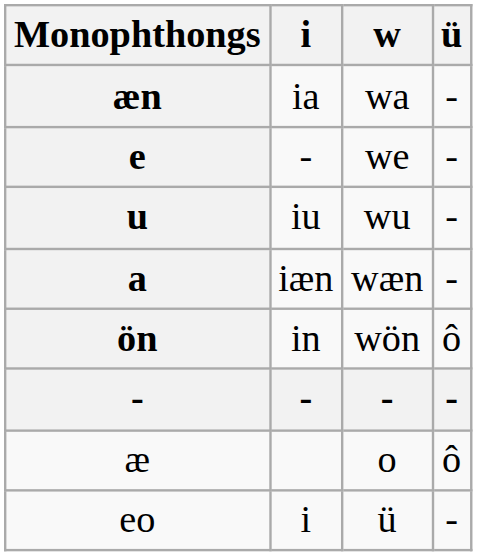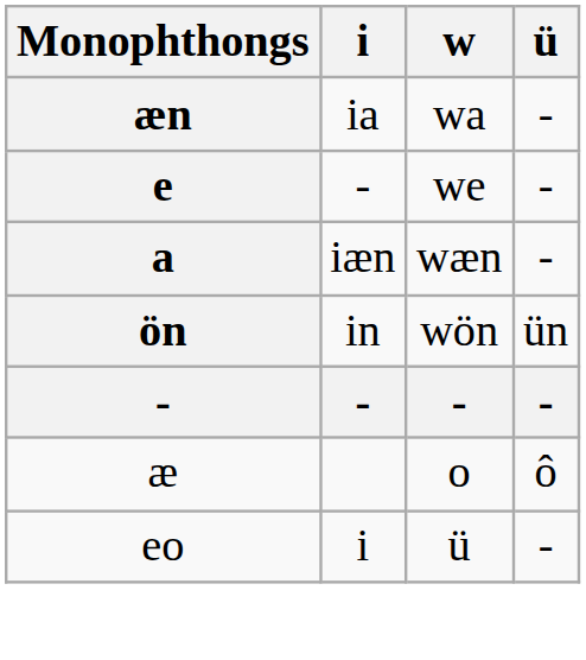 <table class="wikitable" style="text-align: center">
 <tr>
 <th>Monophthongs</th>
 <th>i</th>
 <th>w</th>
 <th>ü</th>
 </tr>
 <tr>
 <th>æn </th>
 <td>ia </td>
 <td>wa </td>
 <td>-</td>
 </tr>
 <tr>
 <th>e </th>
 <td>-</td>
 <td>we </td>
 <td>-</td>
 </tr>
 <tr>
-<th>u </th>
-<td>iu </td>
-<td>wu </td>
-<td>-</td>
-</tr>
-<tr>
 <th>a </th>
 <td>iæn </td>
 <td>wæn </td>
 <td>-</td>
 </tr>
 <tr>
 <th>ön </th>
 <td>in </td>
 <td>wön </td>
-<td>ô </td>
+<td>ün </td>
 </tr>
 <tr>
 <th>-</th>
 <th>-</th>
 <th>-</th>
 <th>-</th>
 </tr>
 <tr>
 <td>æ </td>
 <td></td>
 <td>o </td>
 <td>ô </td>
 </tr>
 <tr>
 <td>eo </td>
 <td>i </td>
 <td>ü </td>
 <td>-</td>
 </tr>
 </table>
